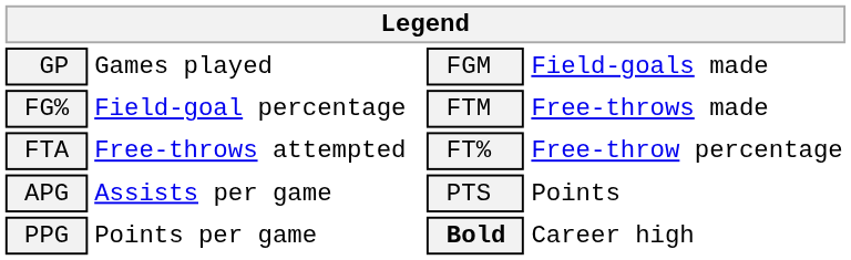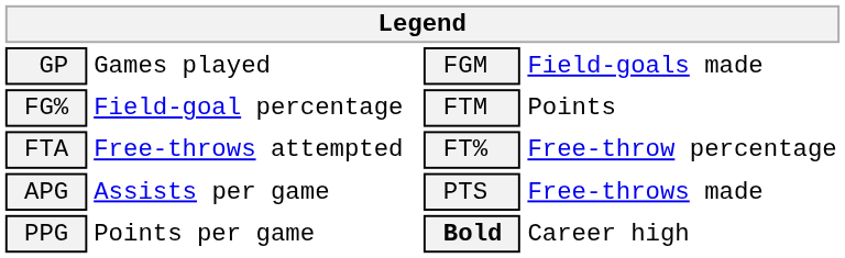 <table class="toccolours" style="font-size: 90%; white-space: nowrap;">
 <tr>
 <th colspan="6" style="background:#f2f2f2; border:1px solid #aaa;">Legend</th>
 </tr>
 <tr>
 <td style="background:#f2f2f2; border:1px solid black;">  GP</td>
 <td>Games played</td>
 <td style="background:#f2f2f2; border:1px solid black;"> FGM </td>
 <td style="padding-right: 8px"><a href='#'>Field-goals</a> made</td>
 </tr>
 <tr>
 <td style="background:#f2f2f2; border:1px solid black;"> FG% </td>
 <td style="padding-right: 8px"><a href='#'>Field-goal</a> percentage</td>
 <td style="background:#f2f2f2; border:1px solid black;"> FTM </td>
-<td><a href='#'>Free-throws</a> made</td>
+<td>Points</td>
 </tr>
 <tr>
 <td style="background:#f2f2f2; border:1px solid black;"> FTA </td>
 <td><a href='#'>Free-throws</a> attempted</td>
 <td style="background:#f2f2f2; border:1px solid black;"> FT% </td>
 <td><a href='#'>Free-throw</a> percentage</td>
 </tr>
 <tr>
 <td style="background:#f2f2f2; border:1px solid black;"> APG </td>
 <td><a href='#'>Assists</a> per game</td>
 <td style="background:#f2f2f2; border:1px solid black;"> PTS </td>
-<td>Points</td>
+<td><a href='#'>Free-throws</a> made</td>
 </tr>
 <tr>
 <td style="background:#f2f2f2; border:1px solid black;"> PPG </td>
 <td>Points per game</td>
 <td style="background-color: #F2F2F2; border: 1px solid black"> <strong>Bold</strong> </td>
 <td>Career high</td>
 </tr>
 <tr>
 </tr>
 </table>
